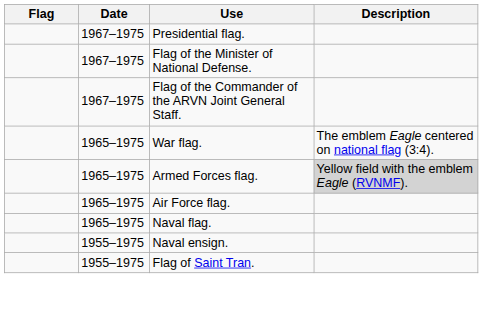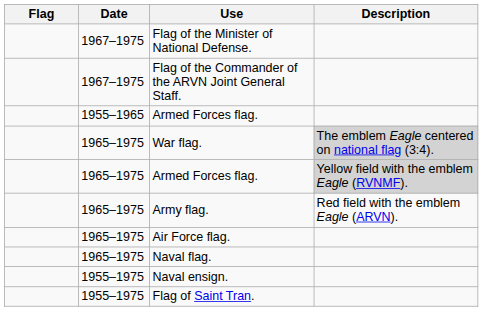 <table class="wikitable">
 <tr>
 <th width="110">Flag</th>
 <th width="100">Date</th>
 <th width="250">Use</th>
 <th width="250">Description</th>
-</tr>
-<tr>
-<td></td>
-<td>1967–1975</td>
-<td>Presidential flag.</td>
-<td></td>
 </tr>
 <tr>
 <td></td>
 <td>1967–1975</td>
 <td>Flag of the Minister of National Defense.</td>
 <td></td>
 </tr>
 <tr>
 <td></td>
 <td>1967–1975</td>
 <td>Flag of the Commander of the ARVN Joint General Staff.</td>
 <td></td>
 </tr>
 <tr>
 <td></td>
+<td>1955–1965</td>
+<td>Armed Forces flag.</td>
+<td></td>
+</tr>
+<tr>
+<td></td>
 <td>1965–1975</td>
 <td>War flag.</td>
-<td>The emblem <em>Eagle</em> centered on <a href='#'>national flag</a> (3:4).</td>
+<td style="background: lightgrey;">The emblem <em>Eagle</em> centered on <a href='#'>national flag</a> (3:4).</td>
 </tr>
 <tr>
 <td></td>
 <td>1965–1975</td>
 <td>Armed Forces flag.</td>
 <td style="background: lightgrey;">Yellow field with the emblem <em>Eagle</em> (<a href='#'>RVNMF</a>).</td>
+</tr>
+<tr>
+<td></td>
+<td>1965–1975</td>
+<td>Army flag.</td>
+<td>Red field with the emblem <em>Eagle</em> (<a href='#'>ARVN</a>).</td>
 </tr>
 <tr>
 <td></td>
 <td>1965–1975</td>
 <td>Air Force flag.</td>
 <td></td>
 </tr>
 <tr>
 <td></td>
 <td>1965–1975</td>
 <td>Naval flag.</td>
 <td></td>
 </tr>
 <tr>
 <td></td>
 <td>1955–1975</td>
 <td>Naval ensign.</td>
 <td></td>
 </tr>
 <tr>
 <td></td>
 <td>1955–1975</td>
 <td>Flag of <a href='#'>Saint Tran</a>.</td>
 <td></td>
 </tr>
 </table>
